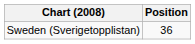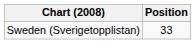 <table class="wikitable">
 <tr>
 <th>Chart (2008)</th>
 <th>Position</th>
 </tr>
 <tr>
 <td>Sweden (Sverigetopplistan)</td>
-<td align="center">36</td>
+<td align="center">33</td>
 </tr>
 </table>
